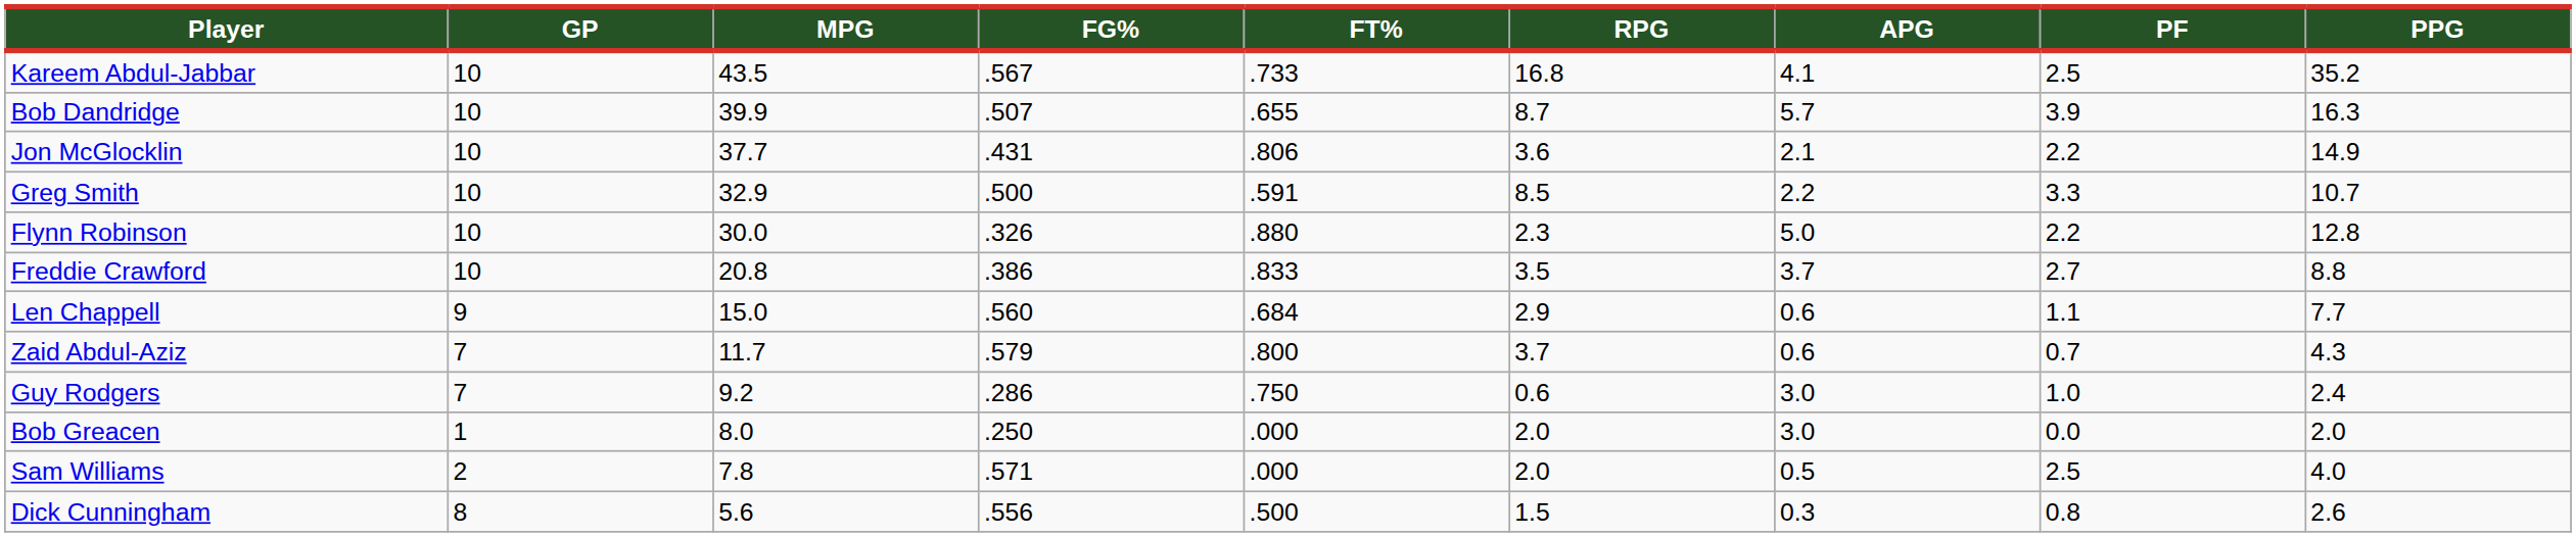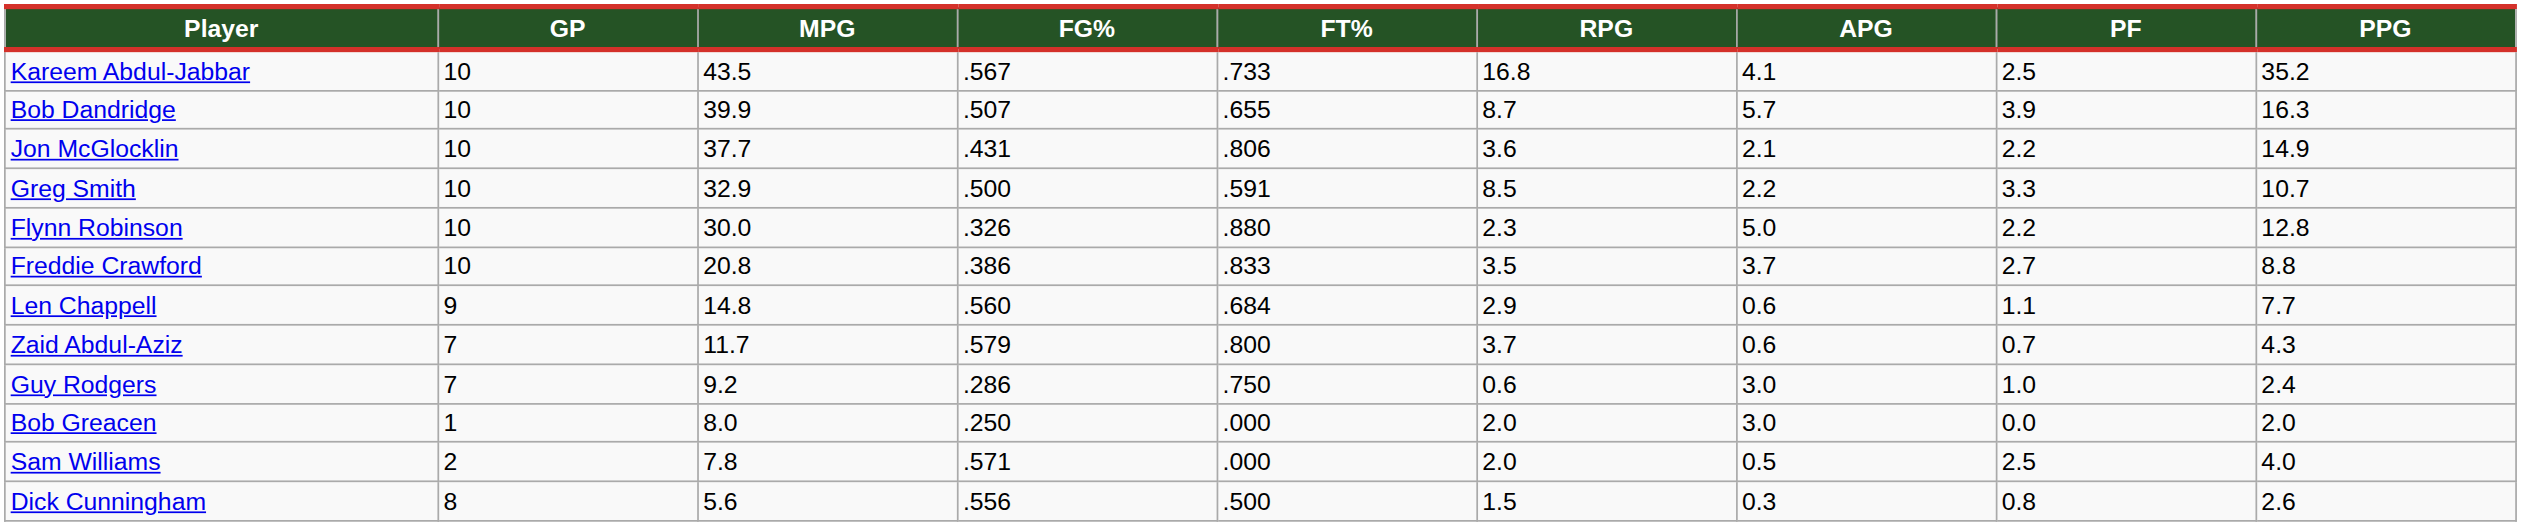 <table class="wikitable sortable" style="font-size: 90%">
 <tr>
 <th style="background:#255325; color:#FFFFFF; border-top:#D4312A 3px solid; border-bottom:#D4312A 3px solid;"  width="10%">Player</th>
 <th style="background:#255325; color:#FFFFFF; border-top:#D4312A 3px solid; border-bottom:#D4312A 3px solid;" width="6%">GP</th>
 <th style="background:#255325; color:#FFFFFF; border-top:#D4312A 3px solid; border-bottom:#D4312A 3px solid;" width="6%">MPG</th>
 <th style="background:#255325; color:#FFFFFF; border-top:#D4312A 3px solid; border-bottom:#D4312A 3px solid;" width="6%">FG%</th>
 <th style="background:#255325; color:#FFFFFF; border-top:#D4312A 3px solid; border-bottom:#D4312A 3px solid;" width="6%">FT%</th>
 <th style="background:#255325; color:#FFFFFF; border-top:#D4312A 3px solid; border-bottom:#D4312A 3px solid;" width="6%">RPG</th>
 <th style="background:#255325; color:#FFFFFF; border-top:#D4312A 3px solid; border-bottom:#D4312A 3px solid;" width="6%">APG</th>
 <th style="background:#255325; color:#FFFFFF; border-top:#D4312A 3px solid; border-bottom:#D4312A 3px solid;" width="6%">PF</th>
 <th style="background:#255325; color:#FFFFFF; border-top:#D4312A 3px solid; border-bottom:#D4312A 3px solid;" width="6%">PPG</th>
 </tr>
 <tr>
 <td><a href='#'>Kareem Abdul-Jabbar</a></td>
 <td>10</td>
 <td>43.5</td>
 <td>.567</td>
 <td>.733</td>
 <td>16.8</td>
 <td>4.1</td>
 <td>2.5</td>
 <td>35.2</td>
 </tr>
 <tr>
 <td><a href='#'>Bob Dandridge</a></td>
 <td>10</td>
 <td>39.9</td>
 <td>.507</td>
 <td>.655</td>
 <td>8.7</td>
 <td>5.7</td>
 <td>3.9</td>
 <td>16.3</td>
 </tr>
 <tr>
 <td><a href='#'>Jon McGlocklin</a></td>
 <td>10</td>
 <td>37.7</td>
 <td>.431</td>
 <td>.806</td>
 <td>3.6</td>
 <td>2.1</td>
 <td>2.2</td>
 <td>14.9</td>
 </tr>
 <tr>
 <td><a href='#'>Greg Smith</a></td>
 <td>10</td>
 <td>32.9</td>
 <td>.500</td>
 <td>.591</td>
 <td>8.5</td>
 <td>2.2</td>
 <td>3.3</td>
 <td>10.7</td>
 </tr>
 <tr>
 <td><a href='#'>Flynn Robinson</a></td>
 <td>10</td>
 <td>30.0</td>
 <td>.326</td>
 <td>.880</td>
 <td>2.3</td>
 <td>5.0</td>
 <td>2.2</td>
 <td>12.8</td>
 </tr>
 <tr>
 <td><a href='#'>Freddie Crawford</a></td>
 <td>10</td>
 <td>20.8</td>
 <td>.386</td>
 <td>.833</td>
 <td>3.5</td>
 <td>3.7</td>
 <td>2.7</td>
 <td>8.8</td>
 </tr>
 <tr>
 <td><a href='#'>Len Chappell</a></td>
 <td>9</td>
-<td>15.0</td>
+<td>14.8</td>
 <td>.560</td>
 <td>.684</td>
 <td>2.9</td>
 <td>0.6</td>
 <td>1.1</td>
 <td>7.7</td>
 </tr>
 <tr>
 <td><a href='#'>Zaid Abdul-Aziz</a></td>
 <td>7</td>
 <td>11.7</td>
 <td>.579</td>
 <td>.800</td>
 <td>3.7</td>
 <td>0.6</td>
 <td>0.7</td>
 <td>4.3</td>
 </tr>
 <tr>
 <td><a href='#'>Guy Rodgers</a></td>
 <td>7</td>
 <td>9.2</td>
 <td>.286</td>
 <td>.750</td>
 <td>0.6</td>
 <td>3.0</td>
 <td>1.0</td>
 <td>2.4</td>
 </tr>
 <tr>
 <td><a href='#'>Bob Greacen</a></td>
 <td>1</td>
 <td>8.0</td>
 <td>.250</td>
 <td>.000</td>
 <td>2.0</td>
 <td>3.0</td>
 <td>0.0</td>
 <td>2.0</td>
 </tr>
 <tr>
 <td><a href='#'>Sam Williams</a></td>
 <td>2</td>
 <td>7.8</td>
 <td>.571</td>
 <td>.000</td>
 <td>2.0</td>
 <td>0.5</td>
 <td>2.5</td>
 <td>4.0</td>
 </tr>
 <tr>
 <td><a href='#'>Dick Cunningham</a></td>
 <td>8</td>
 <td>5.6</td>
 <td>.556</td>
 <td>.500</td>
 <td>1.5</td>
 <td>0.3</td>
 <td>0.8</td>
 <td>2.6</td>
 </tr>
 </table>
